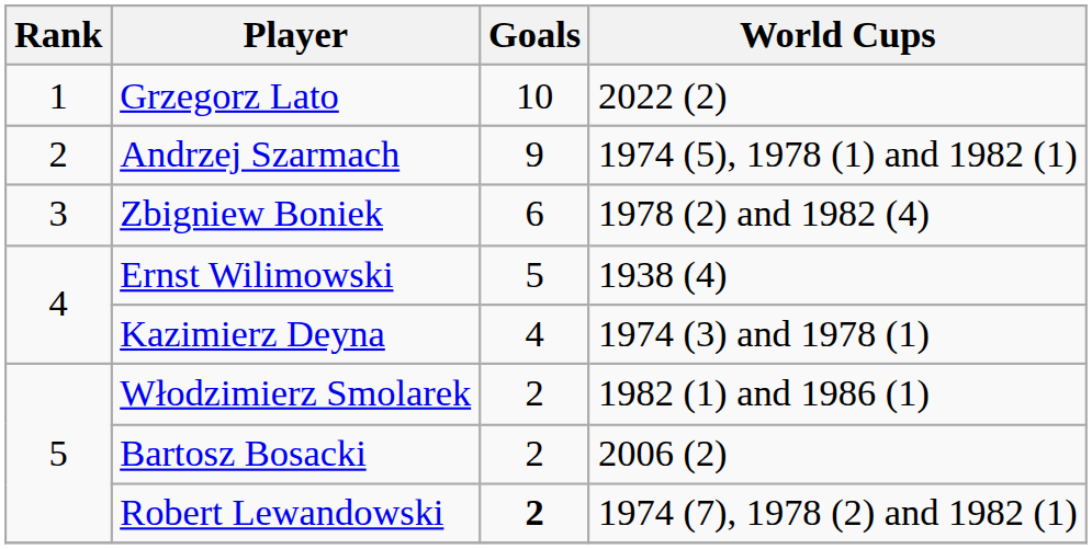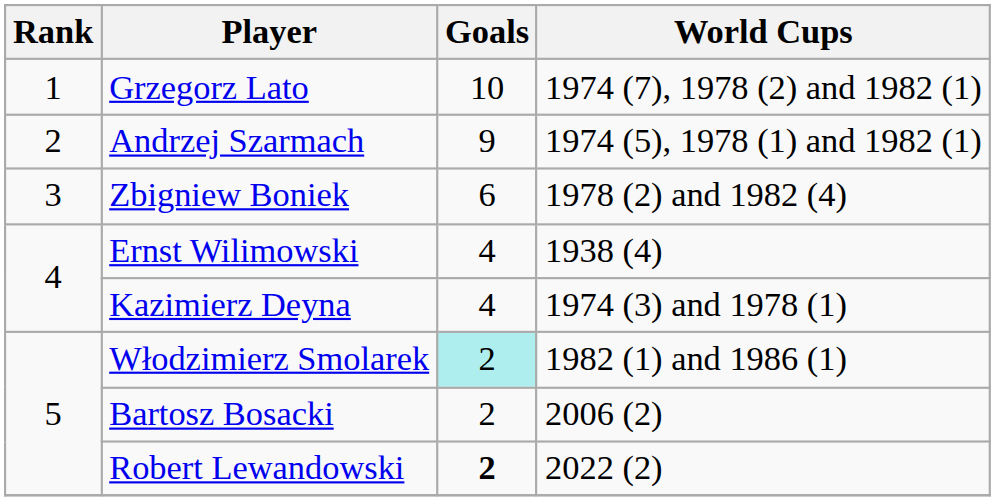 <table class="wikitable" style="text-align: left;">
 <tr>
 <th>Rank</th>
 <th>Player</th>
 <th>Goals</th>
 <th>World Cups</th>
 </tr>
 <tr>
 <td align=center>1</td>
 <td><a href='#'>Grzegorz Lato</a></td>
 <td align=center>10</td>
-<td>2022 (2)</td>
+<td>1974 (7), 1978 (2) and 1982 (1)</td>
 </tr>
 <tr>
 <td align=center>2</td>
 <td><a href='#'>Andrzej Szarmach</a></td>
 <td align=center>9</td>
 <td>1974 (5), 1978 (1) and 1982 (1)</td>
 </tr>
 <tr>
 <td align=center>3</td>
 <td><a href='#'>Zbigniew Boniek</a></td>
 <td align=center>6</td>
 <td>1978 (2) and 1982 (4)</td>
 </tr>
 <tr>
 <td rowspan=2 align=center>4</td>
 <td><a href='#'>Ernst Wilimowski</a></td>
-<td align=center>5</td>
+<td align=center>4</td>
 <td>1938 (4)</td>
 </tr>
 <tr>
 <td><a href='#'>Kazimierz Deyna</a></td>
 <td align=center>4</td>
 <td>1974 (3) and 1978 (1)</td>
 </tr>
 <tr>
 <td rowspan=3 align=center>5</td>
 <td><a href='#'>Włodzimierz Smolarek</a></td>
-<td align=center>2</td>
+<td align=center style="background: paleturquoise;">2</td>
 <td>1982 (1) and 1986 (1)</td>
 </tr>
 <tr>
 <td><a href='#'>Bartosz Bosacki</a></td>
 <td align=center>2</td>
 <td>2006 (2)</td>
 </tr>
 <tr>
 <td><a href='#'>Robert Lewandowski</a></td>
 <td align=center><strong>2</strong></td>
-<td>1974 (7), 1978 (2) and 1982 (1)</td>
+<td>2022 (2)</td>
 </tr>
 <tr>
 </tr>
 </table>
